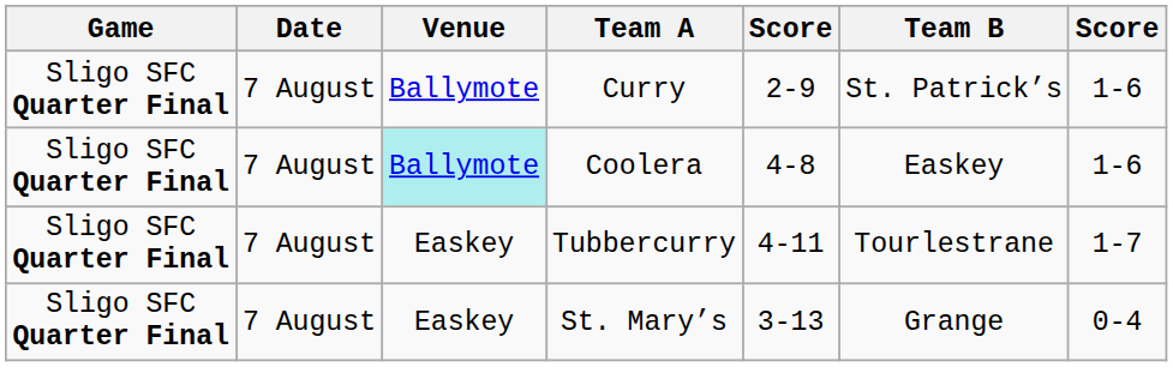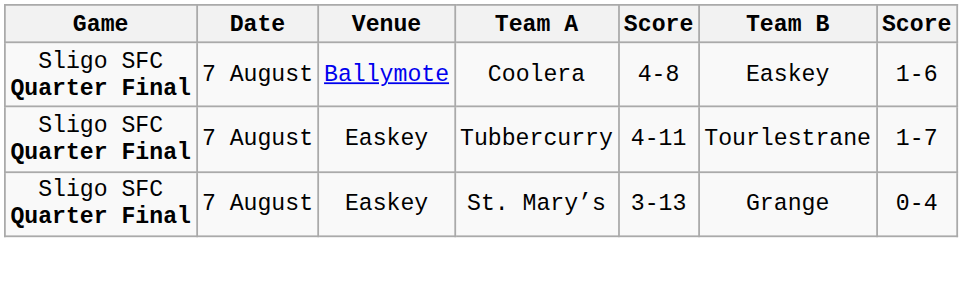 <table class="wikitable">
 <tr>
 <th>Game</th>
 <th>Date</th>
 <th>Venue</th>
 <th>Team A</th>
 <th>Score</th>
 <th>Team B</th>
 <th>Score</th>
 </tr>
 <tr align="center">
 <td>Sligo SFC<br><strong>Quarter Final</strong></td>
 <td>7 August</td>
 <td><a href='#'>Ballymote</a></td>
-<td>Curry</td>
-<td>2-9</td>
-<td>St. Patrick’s</td>
-<td>1-6</td>
-</tr>
-<tr align="center">
-<td>Sligo SFC<br><strong>Quarter Final</strong></td>
-<td>7 August</td>
-<td style="background: paleturquoise;"><a href='#'>Ballymote</a></td>
 <td>Coolera</td>
 <td>4-8</td>
 <td>Easkey</td>
 <td>1-6</td>
 </tr>
 <tr align="center">
 <td>Sligo SFC<br><strong>Quarter Final</strong></td>
 <td>7 August</td>
 <td>Easkey</td>
 <td>Tubbercurry</td>
 <td>4-11</td>
 <td>Tourlestrane</td>
 <td>1-7</td>
 </tr>
 <tr align="center">
 <td>Sligo SFC<br><strong>Quarter Final</strong></td>
 <td>7 August</td>
 <td>Easkey</td>
 <td>St. Mary’s</td>
 <td>3-13</td>
 <td>Grange</td>
 <td>0-4</td>
 </tr>
 </table>
